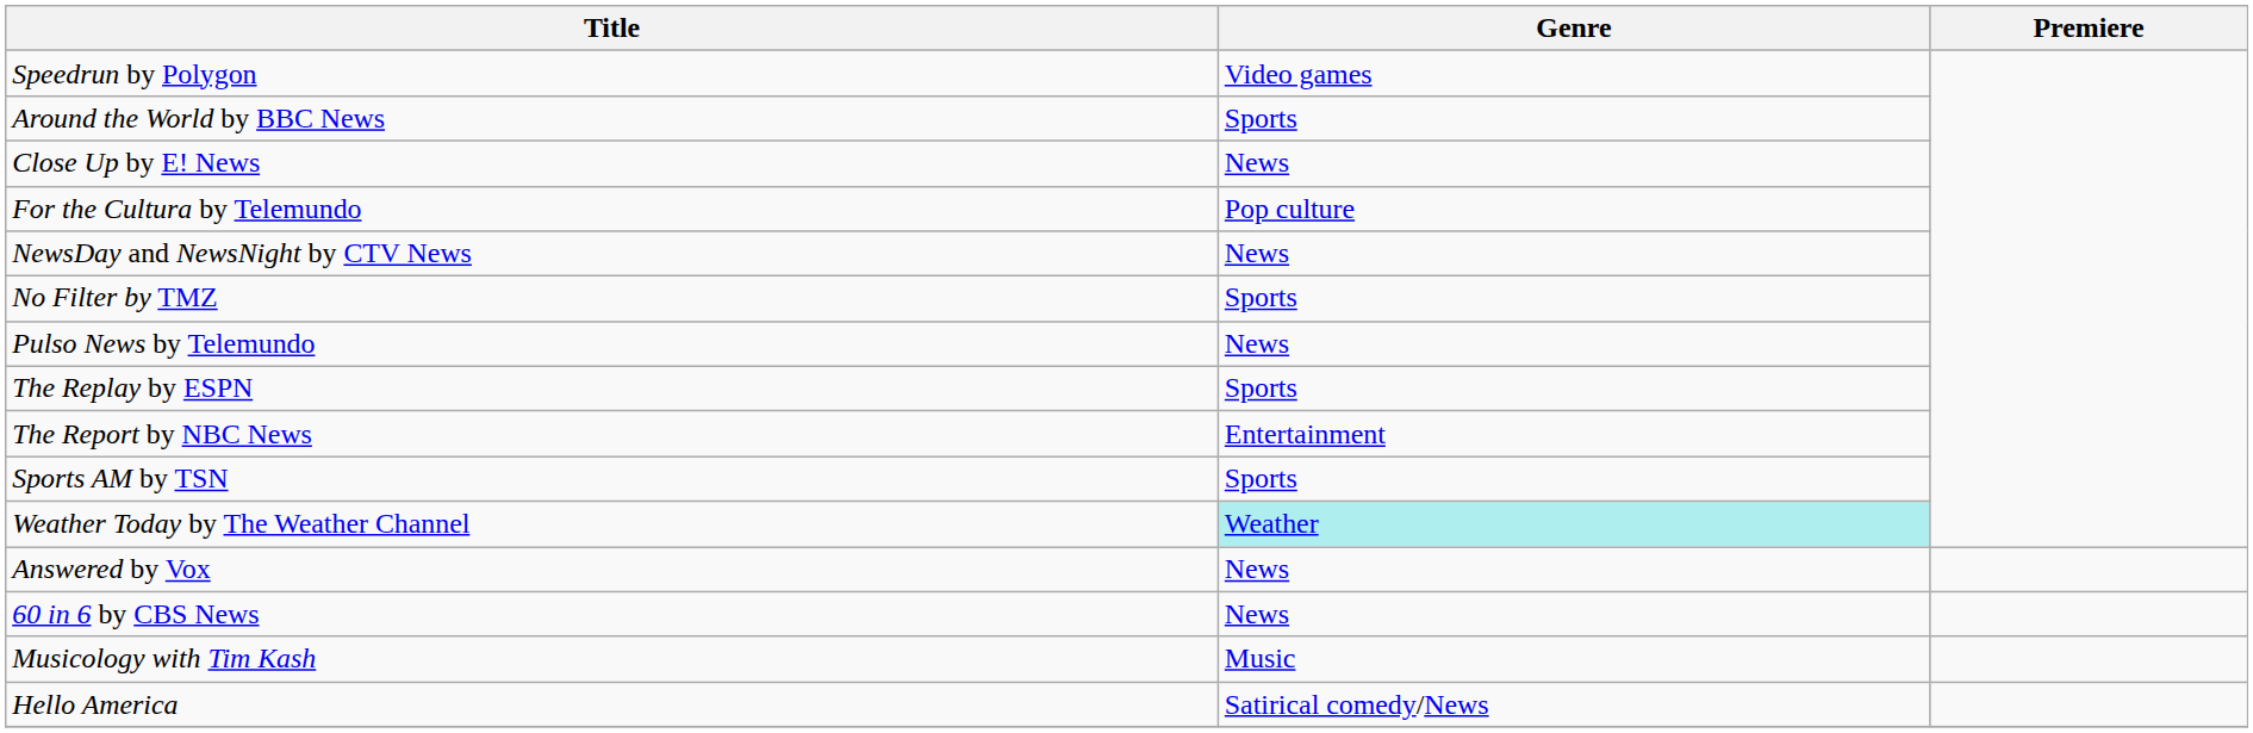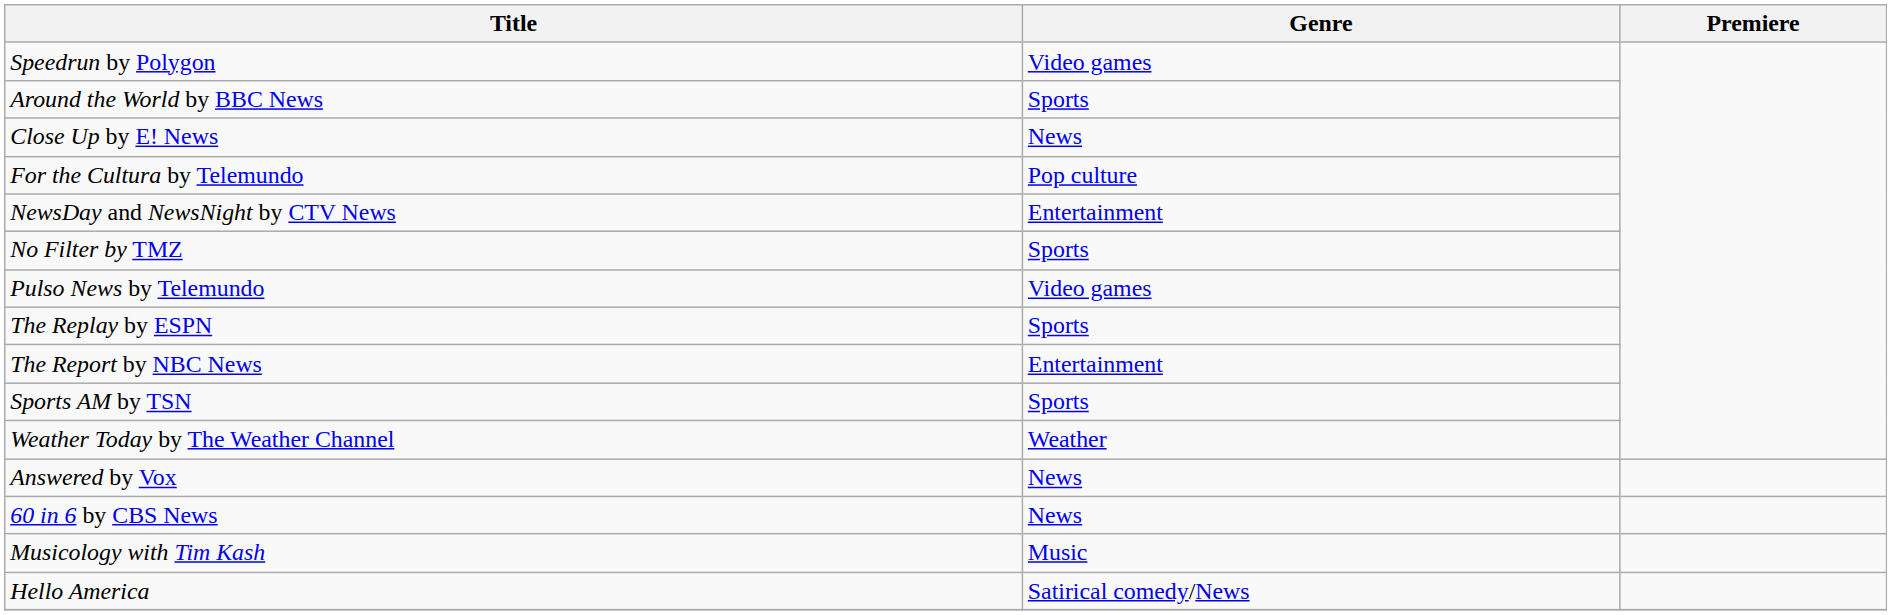 <table class="wikitable sortable" style="width:100%;">
 <tr>
 <th>Title</th>
 <th>Genre</th>
 <th>Premiere</th>
 </tr>
 <tr>
 <td><em>Speedrun</em> by <a href='#'>Polygon</a></td>
 <td><a href='#'>Video games</a></td>
 <td rowspan="11"></td>
 </tr>
 <tr>
 <td><em>Around the World</em> by <a href='#'>BBC News</a></td>
 <td><a href='#'>Sports</a></td>
 </tr>
 <tr>
 <td><em>Close Up</em> by <a href='#'>E! News</a></td>
 <td><a href='#'>News</a></td>
 </tr>
 <tr>
 <td><em>For the Cultura</em> by <a href='#'>Telemundo</a></td>
 <td><a href='#'>Pop culture</a></td>
 </tr>
 <tr>
 <td><em>NewsDay</em> and <em>NewsNight</em> by <a href='#'>CTV News</a></td>
-<td><a href='#'>News</a></td>
+<td><a href='#'>Entertainment</a></td>
 </tr>
 <tr>
 <td><em>No Filter by</em> <a href='#'>TMZ</a></td>
 <td><a href='#'>Sports</a></td>
 </tr>
 <tr>
 <td><em>Pulso News</em> by <a href='#'>Telemundo</a></td>
-<td><a href='#'>News</a></td>
+<td><a href='#'>Video games</a></td>
 </tr>
 <tr>
 <td><em>The Replay</em> by <a href='#'>ESPN</a></td>
 <td><a href='#'>Sports</a></td>
 </tr>
 <tr>
 <td><em>The Report</em> by <a href='#'>NBC News</a></td>
 <td><a href='#'>Entertainment</a></td>
 </tr>
 <tr>
 <td><em>Sports AM</em> by <a href='#'>TSN</a></td>
 <td><a href='#'>Sports</a></td>
 </tr>
 <tr>
 <td><em>Weather Today</em> by <a href='#'>The Weather Channel</a></td>
-<td style="background: paleturquoise;"><a href='#'>Weather</a></td>
+<td><a href='#'>Weather</a></td>
 </tr>
 <tr>
 <td><em>Answered</em> by <a href='#'>Vox</a></td>
 <td><a href='#'>News</a></td>
 <td></td>
 </tr>
 <tr>
 <td><a href='#'><em>60 in 6</em></a> by <a href='#'>CBS News</a></td>
 <td><a href='#'>News</a></td>
 <td></td>
 </tr>
 <tr>
 <td><em>Musicology with <a href='#'>Tim Kash</a></em></td>
 <td><a href='#'>Music</a></td>
 <td></td>
 </tr>
 <tr>
 <td><em>Hello America</em></td>
 <td><a href='#'>Satirical comedy</a>/<a href='#'>News</a></td>
 <td></td>
 </tr>
 <tr>
 </tr>
 </table>
